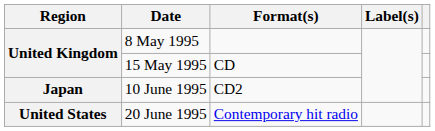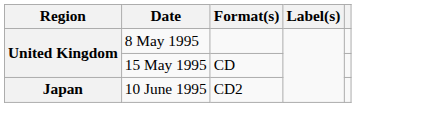 <table class="wikitable plainrowheaders">
 <tr>
 <th scope="col">Region</th>
 <th scope="col">Date</th>
 <th scope="col">Format(s)</th>
 <th scope="col">Label(s)</th>
 <th scope="col"></th>
 </tr>
 <tr>
 <th scope="row" rowspan="2">United Kingdom</th>
 <td>8 May 1995</td>
 <td></td>
 <td rowspan="3"></td>
 <td></td>
 </tr>
 <tr>
 <td>15 May 1995</td>
 <td>CD</td>
 <td></td>
 </tr>
 <tr>
 <th scope="row">Japan</th>
 <td>10 June 1995</td>
 <td>CD2</td>
 <td></td>
 </tr>
-<tr>
-<th scope="row">United States</th>
-<td>20 June 1995</td>
-<td><a href='#'>Contemporary hit radio</a></td>
-<td></td>
-<td></td>
-</tr>
 </table>
